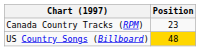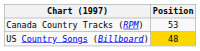 <table class="wikitable sortable">
 <tr>
 <th scope="col">Chart (1997)</th>
 <th scope="col">Position</th>
 </tr>
 <tr>
 <td>Canada Country Tracks (<em><a href='#'>RPM</a></em>)</td>
-<td align="center">23</td>
+<td align="center">53</td>
 </tr>
 <tr>
 <td>US <a href='#'>Country Songs</a> (<em><a href='#'>Billboard</a></em>)</td>
 <td align="center" style="background: gold;">48</td>
 </tr>
 </table>
